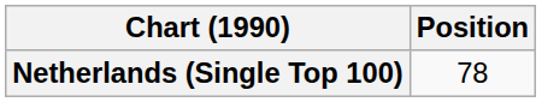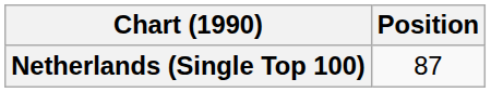 <table class="wikitable plainrowheaders" style="text-align:center">
 <tr>
 <th>Chart (1990)</th>
 <th>Position</th>
 </tr>
 <tr>
 <th scope="row">Netherlands (Single Top 100)</th>
-<td>78</td>
+<td>87</td>
 </tr>
 </table>
